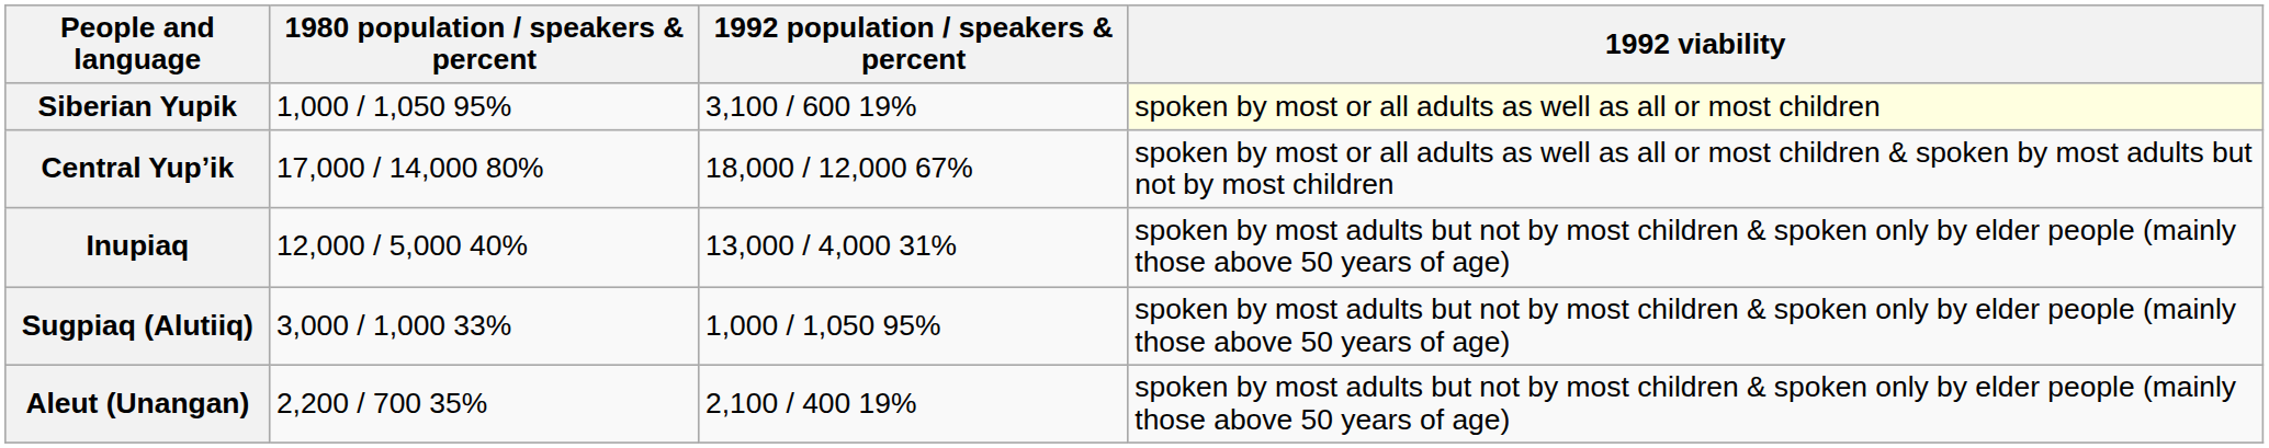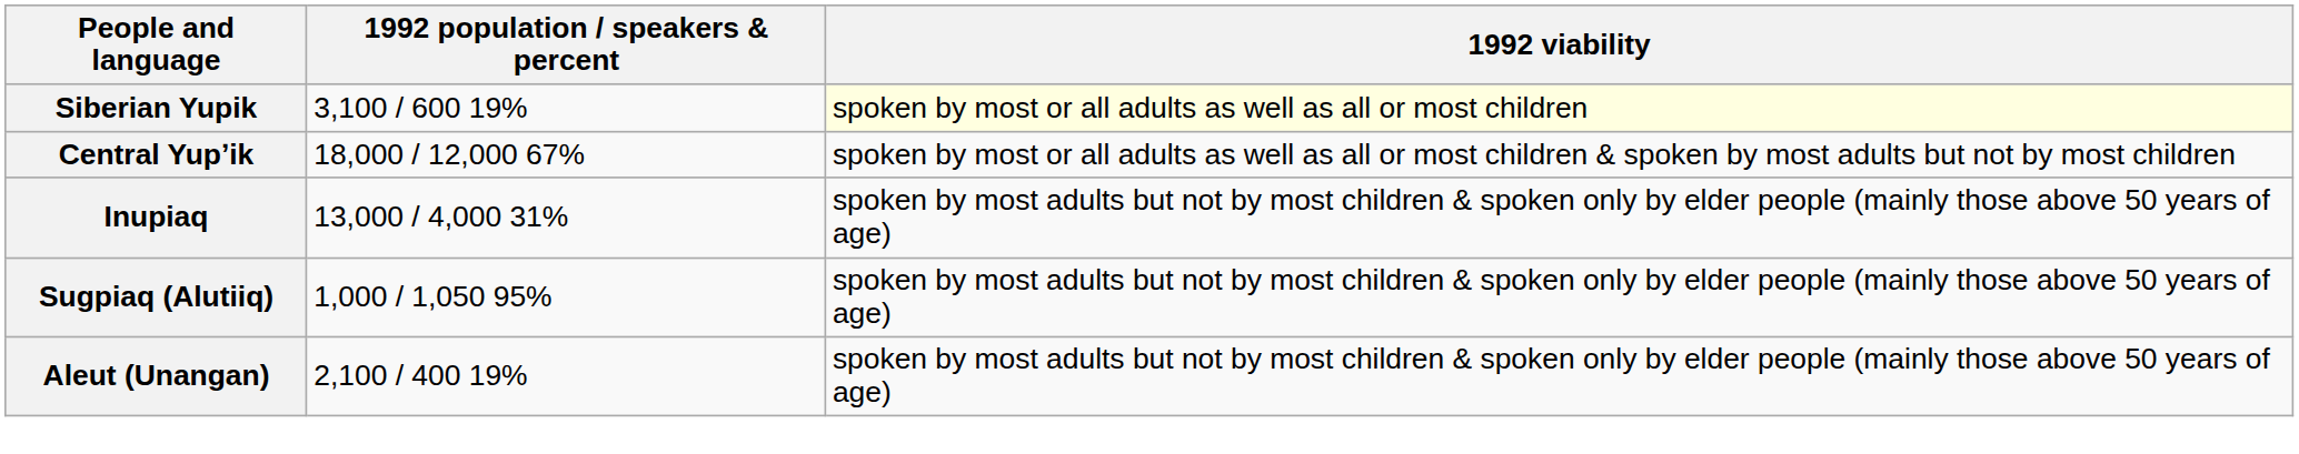 <table class="wikitable">
 <tr>
 <th scope="col">People and language</th>
-<th scope="col">1980 population / speakers & percent</th>
 <th scope="col">1992 population / speakers & percent</th>
 <th scope="col">1992 viability</th>
 </tr>
 <tr>
 <th scope="row">Siberian Yupik</th>
-<td>1,000 / 1,050 95%</td>
 <td>3,100 / 600 19%</td>
 <td style="background: lightyellow;">spoken by most or all adults as well as all or most children</td>
 </tr>
 <tr>
 <th scope="row">Central Yupʼik</th>
-<td>17,000 / 14,000 80%</td>
 <td>18,000 / 12,000 67%</td>
 <td>spoken by most or all adults as well as all or most children & spoken by most adults but not by most children</td>
 </tr>
 <tr>
 <th scope="row">Inupiaq</th>
-<td>12,000 / 5,000 40%</td>
 <td>13,000 / 4,000 31%</td>
 <td>spoken by most adults but not by most children & spoken only by elder people (mainly those above 50 years of age)</td>
 </tr>
 <tr>
 <th scope="row">Sugpiaq (Alutiiq)</th>
-<td>3,000 / 1,000 33%</td>
 <td>1,000 / 1,050 95%</td>
 <td>spoken by most adults but not by most children & spoken only by elder people (mainly those above 50 years of age)</td>
 </tr>
 <tr>
 <th scope="row">Aleut (Unangan)</th>
-<td>2,200 / 700 35%</td>
 <td>2,100 / 400 19%</td>
 <td>spoken by most adults but not by most children & spoken only by elder people (mainly those above 50 years of age)</td>
 </tr>
 </table>
